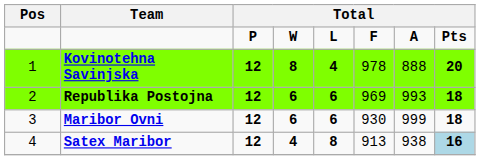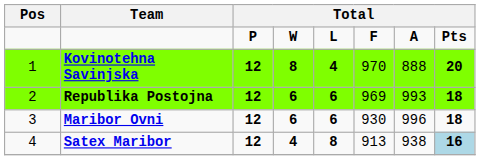 <table class=wikitable style="text-align: center; font-size:95%">
 <tr>
 <th width="44">Pos</th>
 <th width="148">Team</th>
 <th colspan=7>Total</th>
 </tr>
 <tr>
 <td></td>
 <td></td>
 <td width="30"><strong>P</strong></td>
 <td width="30"><strong>W</strong></td>
 <td width="30"><strong>L</strong></td>
 <td width="30"><strong>F</strong></td>
 <td width="30"><strong>A</strong></td>
 <td width="30"><strong>Pts</strong></td>
 </tr>
 <tr bgcolor="#7fff00">
 <td>1</td>
 <td align="left"><strong><a href='#'>Kovinotehna Savinjska</a></strong></td>
 <td><strong>12</strong></td>
 <td><strong>8</strong></td>
 <td><strong>4</strong></td>
-<td>978</td>
+<td>970</td>
 <td>888</td>
 <td><strong>20</strong></td>
 </tr>
 <tr bgcolor="#7fff00">
 <td>2</td>
 <td align="left"><strong>Republika Postojna</strong></td>
 <td><strong>12</strong></td>
 <td><strong>6</strong></td>
 <td><strong>6</strong></td>
 <td>969</td>
 <td>993</td>
 <td><strong>18</strong></td>
 </tr>
 <tr>
 <td>3</td>
 <td align="left"><strong><a href='#'>Maribor Ovni</a></strong></td>
 <td><strong>12</strong></td>
 <td><strong>6</strong></td>
 <td><strong>6</strong></td>
 <td>930</td>
-<td>999</td>
+<td>996</td>
 <td><strong>18</strong></td>
 </tr>
 <tr>
 <td>4</td>
 <td align="left"><strong><a href='#'>Satex Maribor</a></strong></td>
 <td><strong>12</strong></td>
 <td><strong>4</strong></td>
 <td><strong>8</strong></td>
 <td>913</td>
 <td>938</td>
 <td style="background: lightblue;"><strong>16</strong></td>
 </tr>
 <tr>
 </tr>
 </table>
